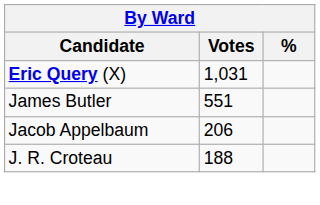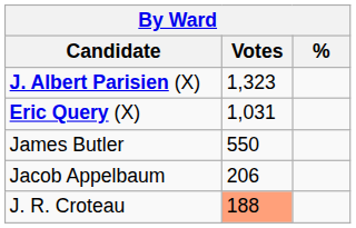 <table class="wikitable">
 <tr>
 <th colspan="3"><a href='#'>By Ward</a></th>
 </tr>
 <tr>
 <th style="width: 170px">Candidate</th>
 <th style="width: 50px">Votes</th>
 <th style="width: 40px">%</th>
 </tr>
 <tr>
+<td><strong><a href='#'>J. Albert Parisien</a></strong> (X)</td>
+<td>1,323</td>
+<td></td>
+</tr>
+<tr>
 <td><strong><a href='#'>Eric Query</a></strong> (X)</td>
 <td>1,031</td>
 <td></td>
 </tr>
 <tr>
 <td>James Butler</td>
-<td>551</td>
+<td>550</td>
 <td></td>
 </tr>
 <tr>
 <td>Jacob Appelbaum</td>
 <td>206</td>
 <td></td>
 </tr>
 <tr>
 <td>J. R. Croteau</td>
-<td>188</td>
+<td style="background: lightsalmon;">188</td>
 <td></td>
 </tr>
 </table>
